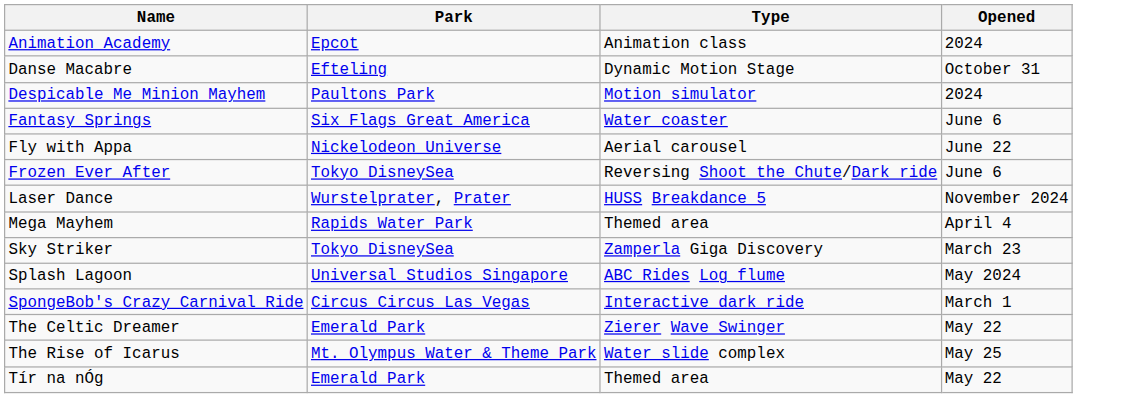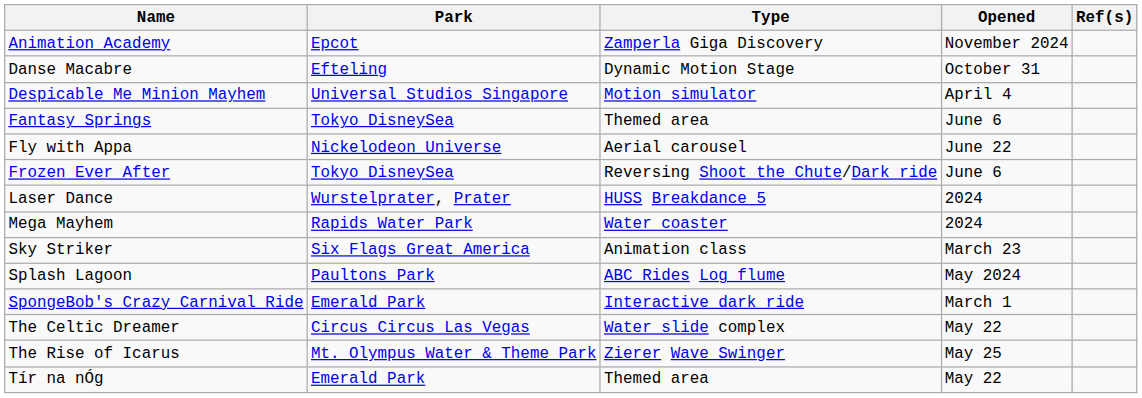 <table class="wikitable">
 <tr>
 <th>Name</th>
 <th>Park</th>
 <th>Type</th>
 <th>Opened</th>
+<th class="unsortable">Ref(s)</th>
 </tr>
 <tr>
 <td><a href='#'>Animation Academy</a></td>
 <td><a href='#'>Epcot</a></td>
-<td>Animation class</td>
-<td>2024</td>
+<td><a href='#'>Zamperla</a> Giga Discovery</td>
+<td>November 2024</td>
+<td></td>
 </tr>
 <tr>
 <td>Danse Macabre</td>
 <td><a href='#'>Efteling</a></td>
 <td>Dynamic Motion Stage</td>
 <td>October 31</td>
+<td></td>
 </tr>
 <tr>
 <td><a href='#'>Despicable Me Minion Mayhem</a></td>
-<td><a href='#'>Paultons Park</a></td>
+<td><a href='#'>Universal Studios Singapore</a></td>
 <td><a href='#'>Motion simulator</a></td>
-<td>2024</td>
+<td>April 4</td>
+<td></td>
 </tr>
 <tr>
 <td><a href='#'>Fantasy Springs</a></td>
-<td><a href='#'>Six Flags Great America</a></td>
-<td><a href='#'>Water coaster</a></td>
+<td><a href='#'>Tokyo DisneySea</a></td>
+<td>Themed area</td>
 <td>June 6</td>
+<td></td>
 </tr>
 <tr>
 <td>Fly with Appa</td>
 <td><a href='#'>Nickelodeon Universe</a></td>
 <td>Aerial carousel</td>
 <td>June 22</td>
+<td></td>
 </tr>
 <tr>
 <td><a href='#'>Frozen Ever After</a></td>
 <td><a href='#'>Tokyo DisneySea</a></td>
 <td>Reversing <a href='#'>Shoot the Chute</a>/<a href='#'>Dark ride</a></td>
 <td>June 6</td>
+<td></td>
 </tr>
 <tr>
 <td>Laser Dance</td>
 <td><a href='#'>Wurstelprater</a>, <a href='#'>Prater</a></td>
 <td><a href='#'>HUSS</a> <a href='#'>Breakdance 5</a></td>
-<td>November 2024</td>
+<td>2024</td>
+<td></td>
 </tr>
 <tr>
 <td>Mega Mayhem</td>
 <td><a href='#'>Rapids Water Park</a></td>
-<td>Themed area</td>
-<td>April 4</td>
+<td><a href='#'>Water coaster</a></td>
+<td>2024</td>
+<td></td>
 </tr>
 <tr>
 <td>Sky Striker</td>
-<td><a href='#'>Tokyo DisneySea</a></td>
-<td><a href='#'>Zamperla</a> Giga Discovery</td>
+<td><a href='#'>Six Flags Great America</a></td>
+<td>Animation class</td>
 <td>March 23</td>
+<td></td>
 </tr>
 <tr>
 <td>Splash Lagoon</td>
-<td><a href='#'>Universal Studios Singapore</a></td>
+<td><a href='#'>Paultons Park</a></td>
 <td><a href='#'>ABC Rides</a> <a href='#'>Log flume</a></td>
 <td>May 2024</td>
+<td></td>
 </tr>
 <tr>
 <td><a href='#'>SpongeBob's Crazy Carnival Ride</a></td>
-<td><a href='#'>Circus Circus Las Vegas</a></td>
+<td><a href='#'>Emerald Park</a></td>
 <td><a href='#'>Interactive dark ride</a></td>
 <td>March 1</td>
+<td></td>
 </tr>
 <tr>
 <td>The Celtic Dreamer</td>
-<td><a href='#'>Emerald Park</a></td>
-<td><a href='#'>Zierer</a> <a href='#'>Wave Swinger</a></td>
+<td><a href='#'>Circus Circus Las Vegas</a></td>
+<td><a href='#'>Water slide</a> complex</td>
 <td>May 22</td>
+<td></td>
 </tr>
 <tr>
 <td>The Rise of Icarus</td>
 <td><a href='#'>Mt. Olympus Water & Theme Park</a></td>
-<td><a href='#'>Water slide</a> complex</td>
+<td><a href='#'>Zierer</a> <a href='#'>Wave Swinger</a></td>
 <td>May 25</td>
+<td></td>
 </tr>
 <tr>
 <td>Tír na nÓg</td>
 <td><a href='#'>Emerald Park</a></td>
 <td>Themed area</td>
 <td>May 22</td>
+<td></td>
 </tr>
 </table>
